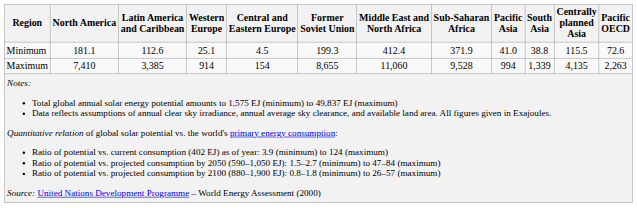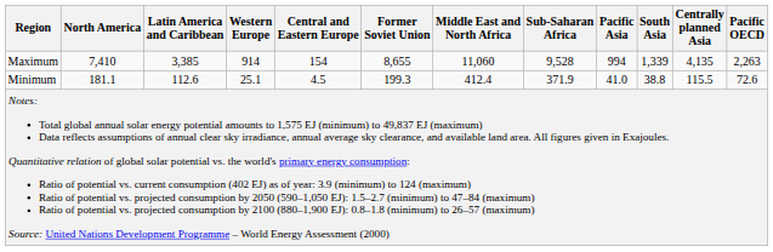 <table class="wikitable" style="text-align: center;">
 <tr>
 <th>Region</th>
 <th>North America</th>
 <th>Latin America<br>and Caribbean</th>
 <th>Western<br>Europe</th>
 <th>Central and<br>Eastern Europe</th>
 <th>Former<br>Soviet Union</th>
 <th>Middle East and<br>North Africa</th>
 <th>Sub-Saharan<br>Africa</th>
 <th>Pacific<br>Asia</th>
 <th>South<br>Asia</th>
 <th>Centrally<br>planned<br>Asia</th>
 <th>Pacific<br>OECD</th>
 </tr>
 <tr>
+<td align=left>Maximum</td>
+<td>7,410</td>
+<td>3,385</td>
+<td>914</td>
+<td>154</td>
+<td>8,655</td>
+<td>11,060</td>
+<td>9,528</td>
+<td>994</td>
+<td>1,339</td>
+<td>4,135</td>
+<td>2,263</td>
+</tr>
+<tr>
 <td align=left>Minimum</td>
 <td>181.1</td>
 <td>112.6</td>
 <td>25.1</td>
 <td>4.5</td>
 <td>199.3</td>
 <td>412.4</td>
 <td>371.9</td>
 <td>41.0</td>
 <td>38.8</td>
 <td>115.5</td>
 <td>72.6</td>
 </tr>
 <tr>
-<td align=left>Maximum</td>
-<td>7,410</td>
-<td>3,385</td>
-<td>914</td>
-<td>154</td>
-<td>8,655</td>
-<td>11,060</td>
-<td>9,528</td>
-<td>994</td>
-<td>1,339</td>
-<td>4,135</td>
-<td>2,263</td>
-</tr>
-<tr>
 <th colspan=12 style="font-weight: normal; text-align: left; padding: 6px 4px; font-size: 92%;"><em>Notes:</em><br><ul><li>Total global annual solar energy potential amounts to 1,575 EJ (minimum) to 49,837 EJ (maximum)</li><li>Data reflects assumptions of annual clear sky irradiance, annual average sky clearance, and available land area. All figures given in Exajoules.</li></ul><em>Quantitative relation</em> of global solar potential vs. the world's <a href='#'>primary energy consumption</a>:<ul><li>Ratio of potential vs. current consumption (402 EJ) as of year: 3.9 (minimum) to 124 (maximum)</li><li>Ratio of potential vs. projected consumption by 2050 (590–1,050 EJ): 1.5–2.7 (minimum) to 47–84 (maximum)</li><li>Ratio of potential vs. projected consumption by 2100 (880–1,900 EJ): 0.8–1.8 (minimum) to 26–57 (maximum)</li></ul><em>Source:</em> <a href='#'>United Nations Development Programme</a> – World Energy Assessment (2000)</th>
 </tr>
 </table>
